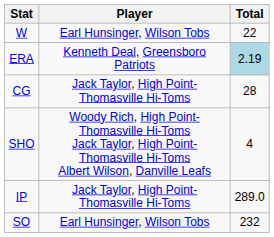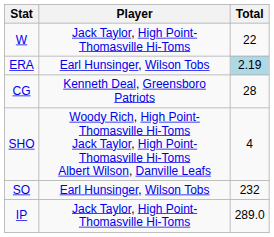 <table class="wikitable" width="40%" style="text-align:center;">
 <tr>
 <th width="5%">Stat</th>
 <th width="60%">Player</th>
 <th width="5%">Total</th>
 </tr>
 <tr>
 <td><a href='#'>W</a></td>
-<td><a href='#'>Earl Hunsinger</a>, <a href='#'>Wilson Tobs</a></td>
+<td><a href='#'>Jack Taylor</a>, <a href='#'>High Point-Thomasville Hi-Toms</a></td>
 <td>22</td>
 </tr>
 <tr>
 <td><a href='#'>ERA</a></td>
-<td><a href='#'>Kenneth Deal</a>, <a href='#'>Greensboro Patriots</a></td>
+<td><a href='#'>Earl Hunsinger</a>, <a href='#'>Wilson Tobs</a></td>
 <td style="background: lightblue;">2.19</td>
 </tr>
 <tr>
 <td><a href='#'>CG</a></td>
-<td><a href='#'>Jack Taylor</a>, <a href='#'>High Point-Thomasville Hi-Toms</a></td>
+<td><a href='#'>Kenneth Deal</a>, <a href='#'>Greensboro Patriots</a></td>
 <td>28</td>
 </tr>
 <tr>
 <td><a href='#'>SHO</a></td>
 <td><a href='#'>Woody Rich</a>, <a href='#'>High Point-Thomasville Hi-Toms</a> <br> <a href='#'>Jack Taylor</a>, <a href='#'>High Point-Thomasville Hi-Toms</a> <br> <a href='#'>Albert Wilson</a>, <a href='#'>Danville Leafs</a></td>
 <td>4</td>
 </tr>
 <tr>
+<td><a href='#'>SO</a></td>
+<td><a href='#'>Earl Hunsinger</a>, <a href='#'>Wilson Tobs</a></td>
+<td>232</td>
+</tr>
+<tr>
 <td><a href='#'>IP</a></td>
 <td><a href='#'>Jack Taylor</a>, <a href='#'>High Point-Thomasville Hi-Toms</a></td>
 <td>289.0</td>
 </tr>
-<tr>
-<td><a href='#'>SO</a></td>
-<td><a href='#'>Earl Hunsinger</a>, <a href='#'>Wilson Tobs</a></td>
-<td>232</td>
-</tr>
 </table>
